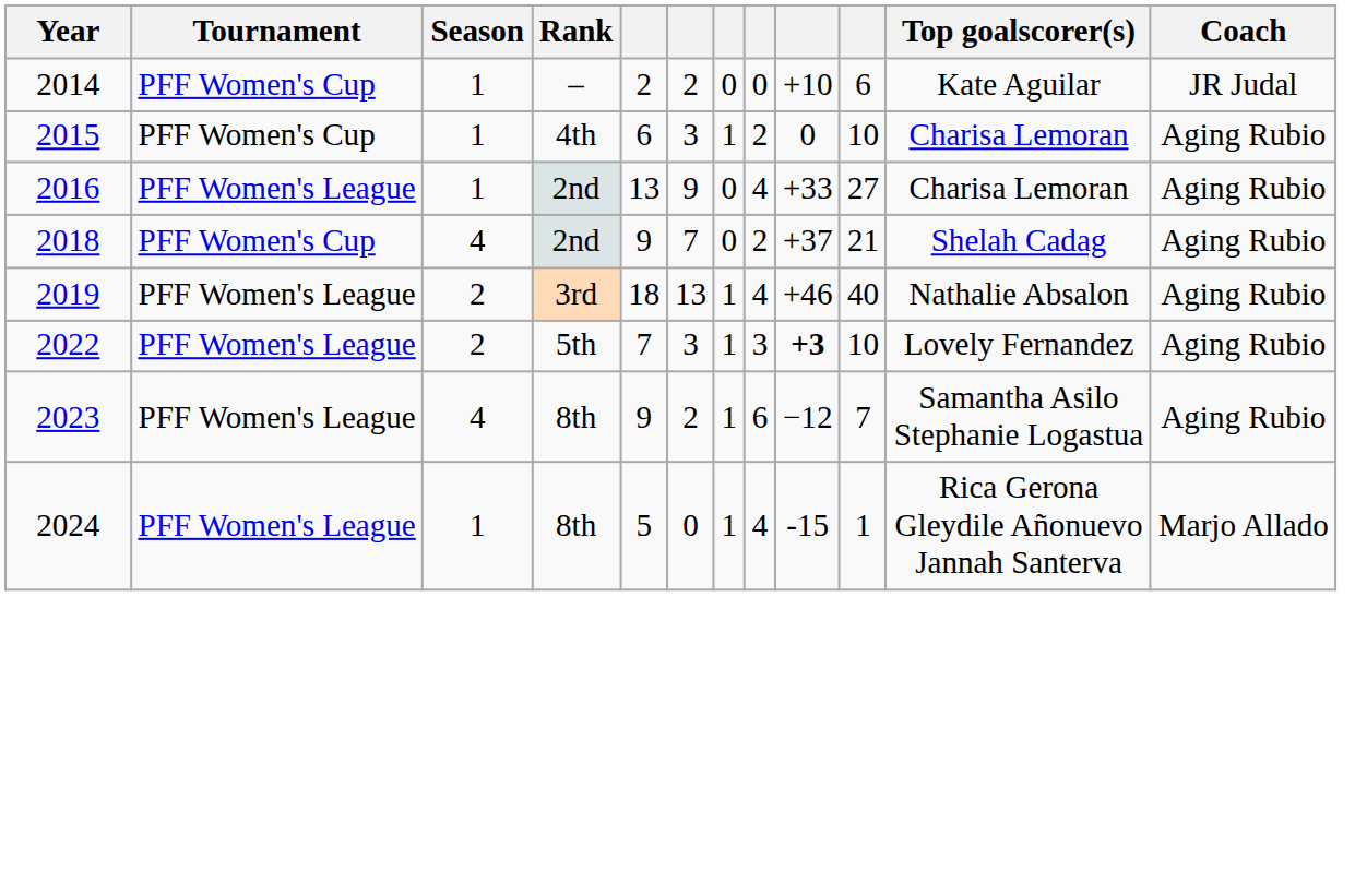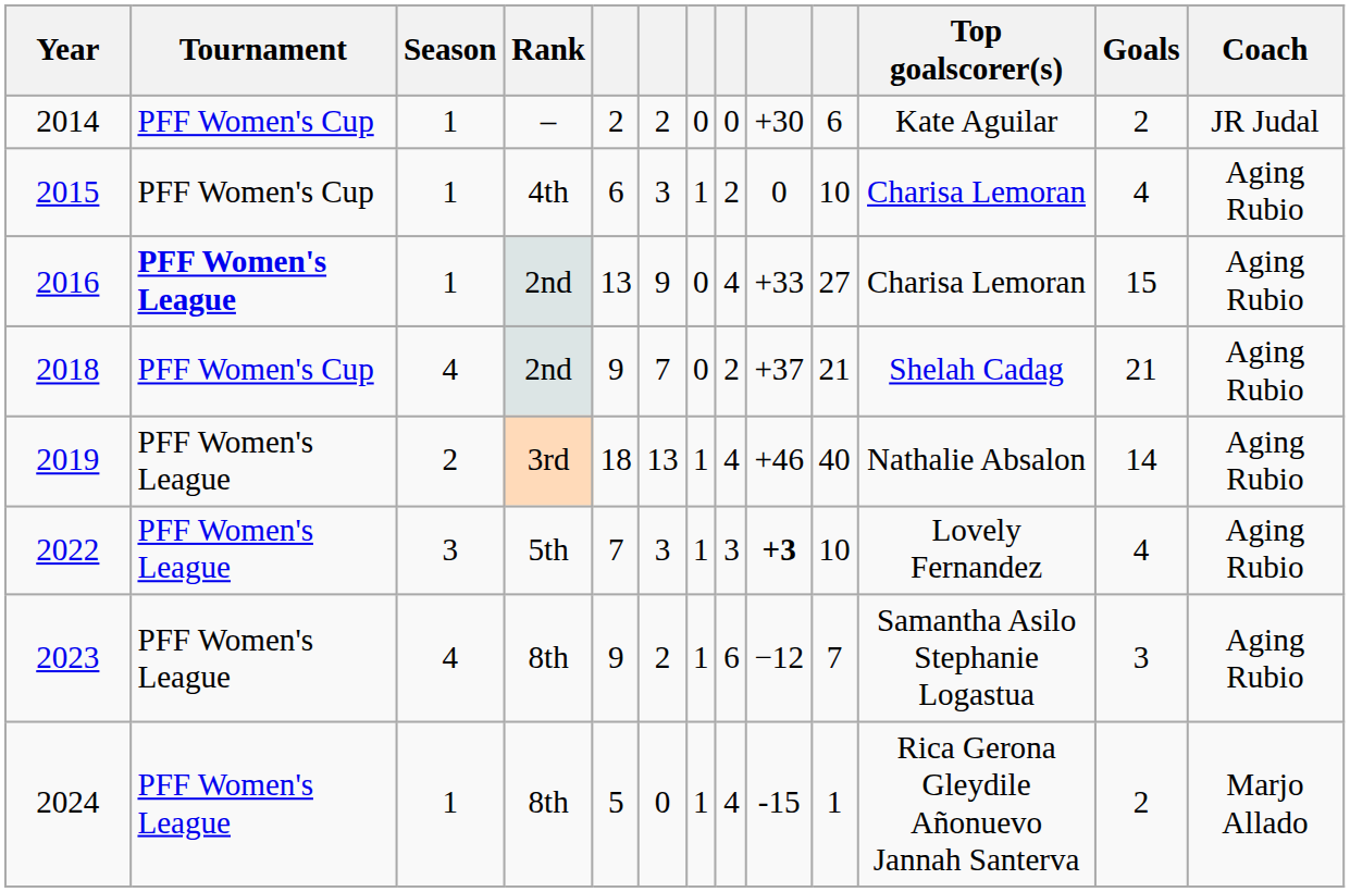 <table class=wikitable style="text-align:center; font-size:90%;">
 <tr>
 <th width=50px>Year</th>
 <th>Tournament</th>
 <th>Season</th>
 <th>Rank</th>
 <th></th>
 <th></th>
 <th></th>
 <th></th>
 <th></th>
 <th></th>
 <th>Top goalscorer(s)</th>
+<th>Goals</th>
 <th>Coach</th>
 </tr>
 <tr>
 <td>2014</td>
 <td align=left><a href='#'>PFF Women's Cup</a></td>
 <td>1</td>
 <td align=center>–</td>
 <td>2</td>
 <td>2</td>
 <td>0</td>
 <td>0</td>
-<td>+10</td>
+<td>+30</td>
 <td>6</td>
 <td>Kate Aguilar</td>
+<td>2</td>
 <td>JR Judal</td>
 </tr>
 <tr>
 <td><a href='#'>2015</a></td>
 <td align=left>PFF Women's Cup</td>
 <td>1</td>
 <td>4th</td>
 <td>6</td>
 <td>3</td>
 <td>1</td>
 <td>2</td>
 <td>0</td>
 <td>10</td>
 <td><a href='#'>Charisa Lemoran</a></td>
+<td>4</td>
 <td>Aging Rubio</td>
 </tr>
 <tr>
 <td><a href='#'>2016</a></td>
-<td align=left><a href='#'>PFF Women's League</a></td>
+<td align=left><strong><a href='#'>PFF Women's League</a></strong></td>
 <td>1</td>
 <td bgcolor=#DCE5E5>2nd</td>
 <td>13</td>
 <td>9</td>
 <td>0</td>
 <td>4</td>
 <td>+33</td>
 <td>27</td>
 <td>Charisa Lemoran</td>
+<td>15</td>
 <td>Aging Rubio</td>
 </tr>
 <tr>
 <td><a href='#'>2018</a></td>
 <td align=left><a href='#'>PFF Women's Cup</a></td>
 <td>4</td>
 <td bgcolor=#DCE5E5>2nd</td>
 <td>9</td>
 <td>7</td>
 <td>0</td>
 <td>2</td>
 <td>+37</td>
 <td>21</td>
 <td><a href='#'>Shelah Cadag</a></td>
+<td>21</td>
 <td>Aging Rubio</td>
 </tr>
 <tr>
 <td><a href='#'>2019</a></td>
 <td align=left>PFF Women's League</td>
 <td>2</td>
 <td bgcolor=#FFDAB9>3rd</td>
 <td>18</td>
 <td>13</td>
 <td>1</td>
 <td>4</td>
 <td>+46</td>
 <td>40</td>
 <td>Nathalie Absalon</td>
+<td>14</td>
 <td>Aging Rubio</td>
 </tr>
 <tr>
 <td><a href='#'>2022</a></td>
 <td align=left><a href='#'>PFF Women's League</a></td>
-<td>2</td>
+<td>3</td>
 <td>5th</td>
 <td>7</td>
 <td>3</td>
 <td>1</td>
 <td>3</td>
 <td><strong>+3</strong></td>
 <td>10</td>
 <td>Lovely Fernandez</td>
+<td>4</td>
 <td>Aging Rubio</td>
 </tr>
 <tr>
 <td><a href='#'>2023</a></td>
 <td align=left>PFF Women's League</td>
 <td>4</td>
 <td>8th</td>
 <td>9</td>
 <td>2</td>
 <td>1</td>
 <td>6</td>
 <td>−12</td>
 <td>7</td>
 <td>Samantha Asilo <br> Stephanie Logastua</td>
+<td>3</td>
 <td>Aging Rubio</td>
 </tr>
 <tr>
 <td>2024</td>
 <td align=left><a href='#'>PFF Women's League</a></td>
 <td>1</td>
 <td>8th</td>
 <td>5</td>
 <td>0</td>
 <td>1</td>
 <td>4</td>
 <td>-15</td>
 <td>1</td>
 <td>Rica Gerona <br> Gleydile Añonuevo <br> Jannah Santerva</td>
+<td>2</td>
 <td>Marjo Allado</td>
 </tr>
 </table>
